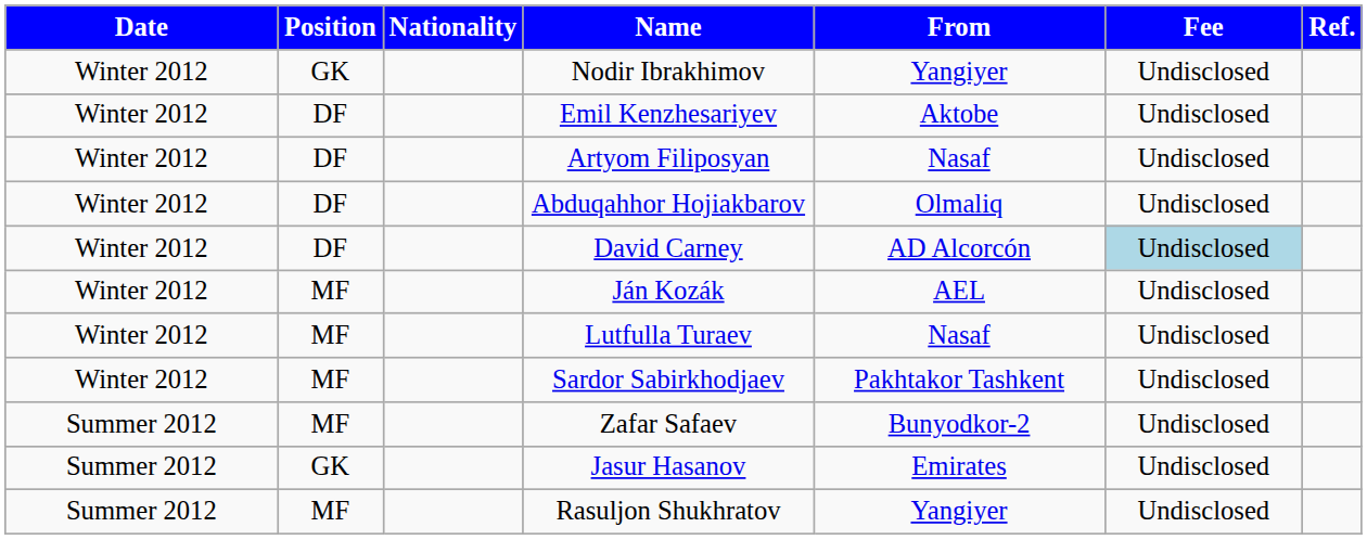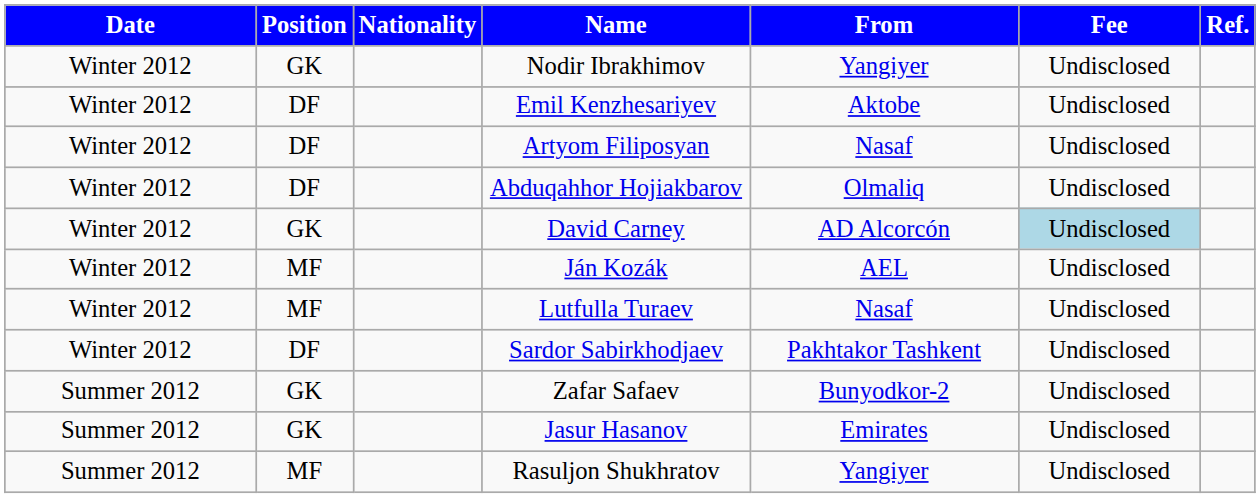 <table class="wikitable"  style="text-align:center; font-size:90%; ">
 <tr>
 <th style="background:#00f; color:white; width:140px;">Date</th>
 <th style="background:#00f; color:white; width:50px;">Position</th>
 <th style="background:#00f; color:white; width:50px;">Nationality</th>
 <th style="background:#00f; color:white; width:150px;">Name</th>
 <th style="background:#00f; color:white; width:150px;">From</th>
 <th style="background:#00f; color:white; width:100px;">Fee</th>
 <th style="background:#00f; color:white; width:25px;">Ref.</th>
 </tr>
 <tr>
 <td>Winter 2012</td>
 <td>GK</td>
 <td></td>
 <td>Nodir Ibrakhimov</td>
 <td><a href='#'>Yangiyer</a></td>
 <td>Undisclosed</td>
 <td></td>
 </tr>
 <tr>
 <td>Winter 2012</td>
 <td>DF</td>
 <td></td>
 <td><a href='#'>Emil Kenzhesariyev</a></td>
 <td><a href='#'>Aktobe</a></td>
 <td>Undisclosed</td>
 <td></td>
 </tr>
 <tr>
 <td>Winter 2012</td>
 <td>DF</td>
 <td></td>
 <td><a href='#'>Artyom Filiposyan</a></td>
 <td><a href='#'>Nasaf</a></td>
 <td>Undisclosed</td>
 <td></td>
 </tr>
 <tr>
 <td>Winter 2012</td>
 <td>DF</td>
 <td></td>
 <td><a href='#'>Abduqahhor Hojiakbarov</a></td>
 <td><a href='#'>Olmaliq</a></td>
 <td>Undisclosed</td>
 <td></td>
 </tr>
 <tr>
 <td>Winter 2012</td>
-<td>DF</td>
+<td>GK</td>
 <td></td>
 <td><a href='#'>David Carney</a></td>
 <td><a href='#'>AD Alcorcón</a></td>
 <td style="background: lightblue;">Undisclosed</td>
 <td></td>
 </tr>
 <tr>
 <td>Winter 2012</td>
 <td>MF</td>
 <td></td>
 <td><a href='#'>Ján Kozák</a></td>
 <td><a href='#'>AEL</a></td>
 <td>Undisclosed</td>
 <td></td>
 </tr>
 <tr>
 <td>Winter 2012</td>
 <td>MF</td>
 <td></td>
 <td><a href='#'>Lutfulla Turaev</a></td>
 <td><a href='#'>Nasaf</a></td>
 <td>Undisclosed</td>
 <td></td>
 </tr>
 <tr>
 <td>Winter 2012</td>
-<td>MF</td>
+<td>DF</td>
 <td></td>
 <td><a href='#'>Sardor Sabirkhodjaev</a></td>
 <td><a href='#'>Pakhtakor Tashkent</a></td>
 <td>Undisclosed</td>
 <td></td>
 </tr>
 <tr>
 <td>Summer 2012</td>
-<td>MF</td>
+<td>GK</td>
 <td></td>
 <td>Zafar Safaev</td>
 <td><a href='#'>Bunyodkor-2</a></td>
 <td>Undisclosed</td>
 <td></td>
 </tr>
 <tr>
 <td>Summer 2012</td>
 <td>GK</td>
 <td></td>
 <td><a href='#'>Jasur Hasanov</a></td>
 <td><a href='#'>Emirates</a></td>
 <td>Undisclosed</td>
 <td></td>
 </tr>
 <tr>
 <td>Summer 2012</td>
 <td>MF</td>
 <td></td>
 <td>Rasuljon Shukhratov</td>
 <td><a href='#'>Yangiyer</a></td>
 <td>Undisclosed</td>
 <td></td>
 </tr>
 </table>
